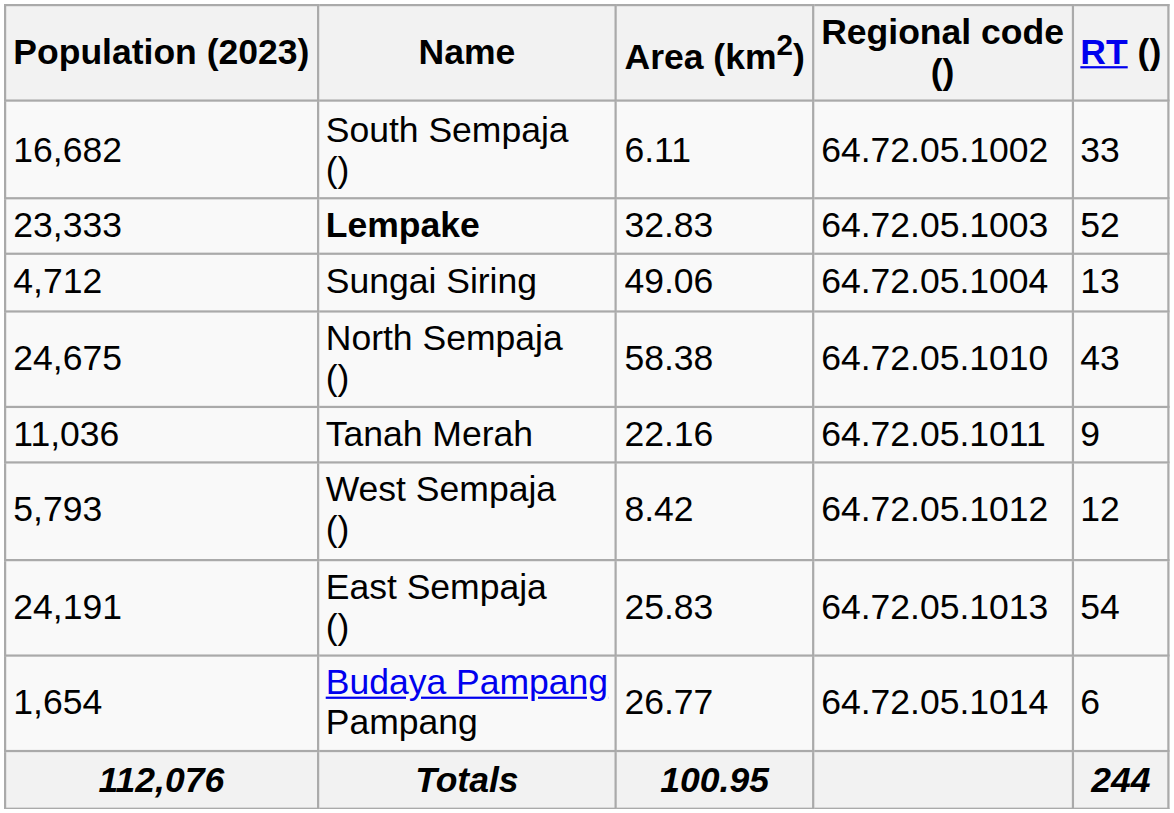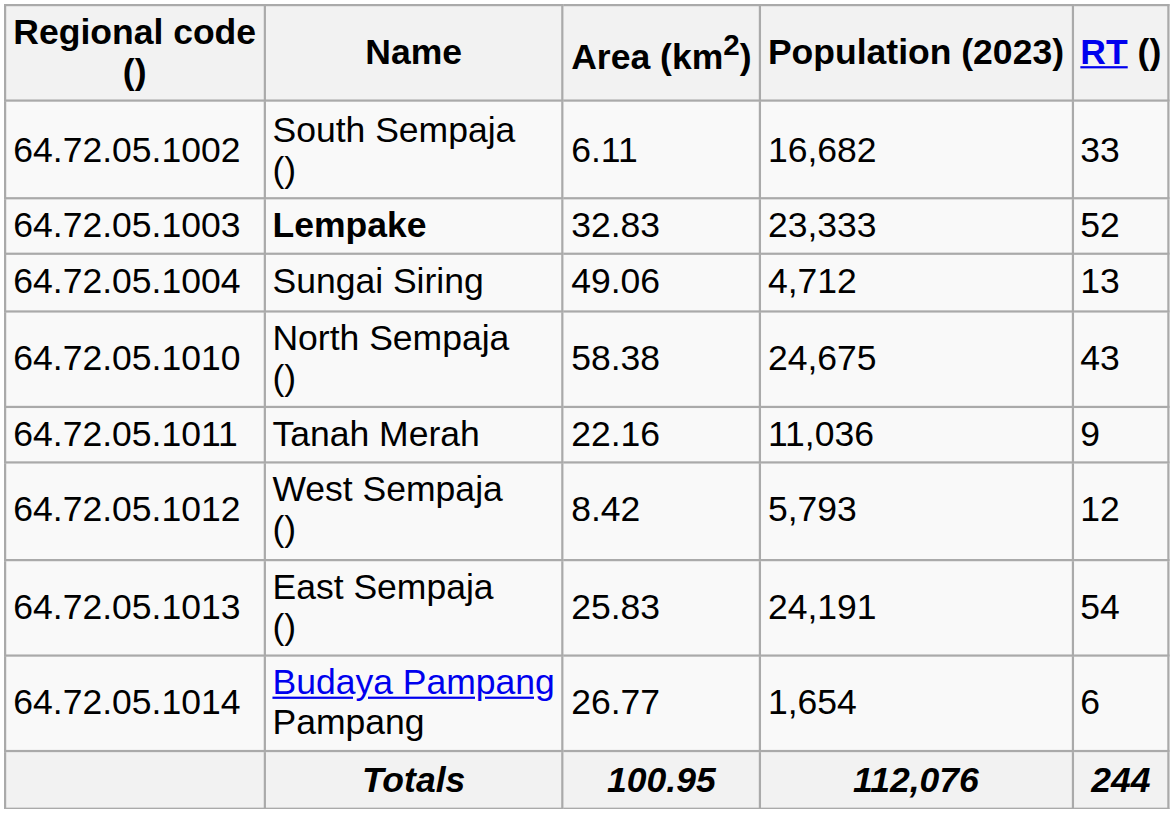 <table class="wikitable sortable">
 <tr>
-<th>Population (2023)</th>
+<th>Regional code<br>()</th>
 <th>Name</th>
 <th>Area (km<sup>2</sup>)</th>
-<th>Regional code<br>()</th>
+<th>Population (2023)</th>
 <th><a href='#'>RT</a> ()</th>
 </tr>
 <tr>
-<td>16,682</td>
+<td>64.72.05.1002</td>
 <td>South Sempaja<br>()</td>
 <td>6.11</td>
-<td>64.72.05.1002</td>
+<td>16,682</td>
 <td>33</td>
 </tr>
 <tr>
-<td>23,333</td>
+<td>64.72.05.1003</td>
 <td><strong>Lempake</strong></td>
 <td>32.83</td>
-<td>64.72.05.1003</td>
+<td>23,333</td>
 <td>52</td>
 </tr>
 <tr>
-<td>4,712</td>
+<td>64.72.05.1004</td>
 <td>Sungai Siring</td>
 <td>49.06</td>
-<td>64.72.05.1004</td>
+<td>4,712</td>
 <td>13</td>
 </tr>
 <tr>
-<td>24,675</td>
+<td>64.72.05.1010</td>
 <td>North Sempaja<br>()</td>
 <td>58.38</td>
-<td>64.72.05.1010</td>
+<td>24,675</td>
 <td>43</td>
 </tr>
 <tr>
-<td>11,036</td>
+<td>64.72.05.1011</td>
 <td>Tanah Merah</td>
 <td>22.16</td>
-<td>64.72.05.1011</td>
+<td>11,036</td>
 <td>9</td>
 </tr>
 <tr>
-<td>5,793</td>
+<td>64.72.05.1012</td>
 <td>West Sempaja<br>()</td>
 <td>8.42</td>
-<td>64.72.05.1012</td>
+<td>5,793</td>
 <td>12</td>
 </tr>
 <tr>
-<td>24,191</td>
+<td>64.72.05.1013</td>
 <td>East Sempaja<br>()</td>
 <td>25.83</td>
-<td>64.72.05.1013</td>
+<td>24,191</td>
 <td>54</td>
 </tr>
 <tr>
-<td>1,654</td>
+<td>64.72.05.1014</td>
 <td><a href='#'>Budaya Pampang</a><br>Pampang</td>
 <td>26.77</td>
-<td>64.72.05.1014</td>
+<td>1,654</td>
 <td>6</td>
 </tr>
 <tr>
-<th><em>112,076</em></th>
+<th></th>
 <th><em>Totals</em></th>
 <th><em>100.95</em></th>
-<th></th>
+<th><em>112,076</em></th>
 <th><em>244</em></th>
 </tr>
 </table>
